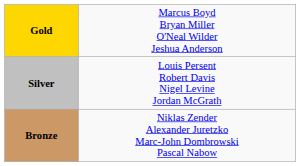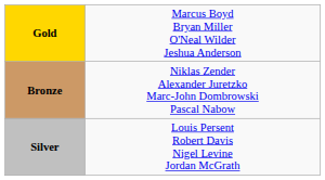 <table class="wikitable" style="text-align:center; " width="35%">
 <tr>
 <td bgcolor="gold"><strong>Gold</strong></td>
 <td><a href='#'>Marcus Boyd</a><br><a href='#'>Bryan Miller</a><br><a href='#'>O'Neal Wilder</a><br><a href='#'>Jeshua Anderson</a><br>  <small><em></em></small></td>
 </tr>
 <tr>
+<td bgcolor="CC9966"><strong>Bronze</strong></td>
+<td><a href='#'>Niklas Zender</a><br><a href='#'>Alexander Juretzko</a><br><a href='#'>Marc-John Dombrowski</a><br><a href='#'>Pascal Nabow</a><br>  <small><em></em></small></td>
+</tr>
+<tr>
 <td bgcolor="silver"><strong>Silver</strong></td>
 <td><a href='#'>Louis Persent</a><br><a href='#'>Robert Davis</a><br><a href='#'>Nigel Levine</a><br><a href='#'>Jordan McGrath</a><br>  <small><em></em></small></td>
 </tr>
-<tr>
-<td bgcolor="CC9966"><strong>Bronze</strong></td>
-<td><a href='#'>Niklas Zender</a><br><a href='#'>Alexander Juretzko</a><br><a href='#'>Marc-John Dombrowski</a><br><a href='#'>Pascal Nabow</a><br>  <small><em></em></small></td>
-</tr>
 </table>
